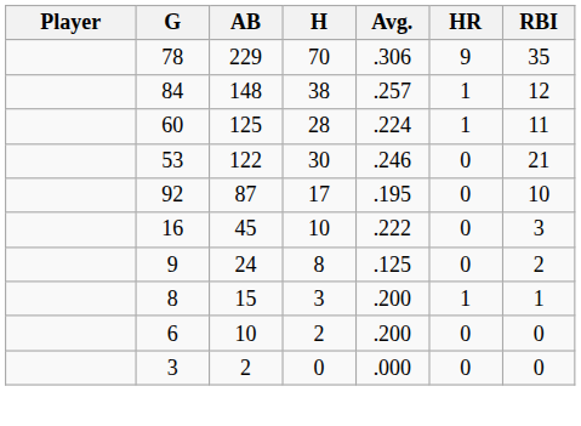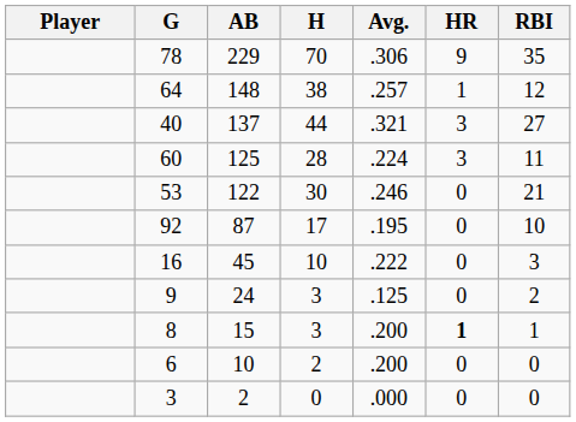 <table class="wikitable sortable">
 <tr>
 <th bgcolor="#DDDDFF" width="16%">Player</th>
 <th bgcolor="#DDDDFF" width="9%">G</th>
 <th bgcolor="#DDDDFF" width="9%">AB</th>
 <th bgcolor="#DDDDFF" width="9%">H</th>
 <th bgcolor="#DDDDFF" width="9%">Avg.</th>
 <th bgcolor="#DDDDFF" width="9%">HR</th>
 <th bgcolor="#DDDDFF" width="9%">RBI</th>
 </tr>
 <tr align="center">
 <td></td>
 <td>78</td>
 <td>229</td>
 <td>70</td>
 <td>.306</td>
 <td>9</td>
 <td>35</td>
 </tr>
 <tr align="center">
 <td></td>
-<td>84</td>
+<td>64</td>
 <td>148</td>
 <td>38</td>
 <td>.257</td>
 <td>1</td>
 <td>12</td>
 </tr>
 <tr align="center">
 <td></td>
+<td>40</td>
+<td>137</td>
+<td>44</td>
+<td>.321</td>
+<td>3</td>
+<td>27</td>
+</tr>
+<tr align="center">
+<td></td>
 <td>60</td>
 <td>125</td>
 <td>28</td>
 <td>.224</td>
-<td>1</td>
+<td>3</td>
 <td>11</td>
 </tr>
 <tr align="center">
 <td></td>
 <td>53</td>
 <td>122</td>
 <td>30</td>
 <td>.246</td>
 <td>0</td>
 <td>21</td>
 </tr>
 <tr align="center">
 <td></td>
 <td>92</td>
 <td>87</td>
 <td>17</td>
 <td>.195</td>
 <td>0</td>
 <td>10</td>
 </tr>
 <tr align="center">
 <td></td>
 <td>16</td>
 <td>45</td>
 <td>10</td>
 <td>.222</td>
 <td>0</td>
 <td>3</td>
 </tr>
 <tr align="center">
 <td></td>
 <td>9</td>
 <td>24</td>
-<td>8</td>
+<td>3</td>
 <td>.125</td>
 <td>0</td>
 <td>2</td>
 </tr>
 <tr align="center">
 <td></td>
 <td>8</td>
 <td>15</td>
 <td>3</td>
 <td>.200</td>
-<td>1</td>
+<td><strong>1</strong></td>
 <td>1</td>
 </tr>
 <tr align="center">
 <td></td>
 <td>6</td>
 <td>10</td>
 <td>2</td>
 <td>.200</td>
 <td>0</td>
 <td>0</td>
 </tr>
 <tr align="center">
 <td></td>
 <td>3</td>
 <td>2</td>
 <td>0</td>
 <td>.000</td>
 <td>0</td>
 <td>0</td>
 </tr>
 </table>
